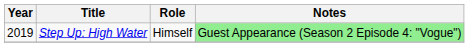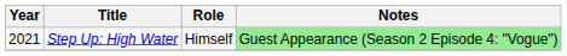 <table class="wikitable sortable">
 <tr>
 <th>Year</th>
 <th>Title</th>
 <th>Role</th>
 <th class="unsortable">Notes</th>
 </tr>
 <tr>
-<td>2019</td>
+<td>2021</td>
 <td><em><a href='#'>Step Up: High Water</a></em></td>
 <td>Himself</td>
 <td style="background: lightgreen;">Guest Appearance (Season 2 Episode 4: "Vogue")</td>
 </tr>
 <tr>
 </tr>
 </table>
